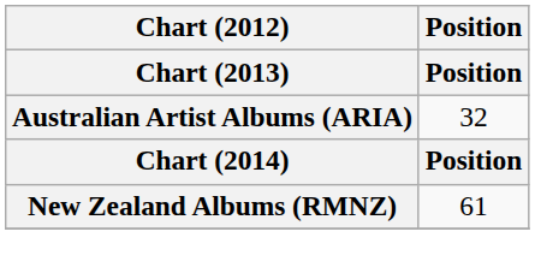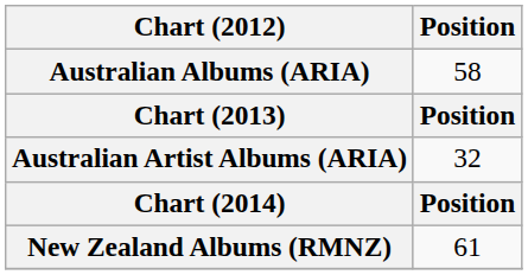 <table class="wikitable plainrowheaders" style="text-align:center">
 <tr>
 <th scope="col">Chart (2012)</th>
 <th scope="col">Position</th>
+</tr>
+<tr>
+<th scope="row">Australian Albums (ARIA)</th>
+<td>58</td>
 </tr>
 <tr>
 <th scope="col">Chart (2013)</th>
 <th scope="col">Position</th>
 </tr>
 <tr>
 <th scope="row">Australian Artist Albums (ARIA)</th>
 <td>32</td>
 </tr>
 <tr>
 <th scope="col">Chart (2014)</th>
 <th scope="col">Position</th>
 </tr>
 <tr>
 <th scope="row">New Zealand Albums (RMNZ)</th>
 <td>61</td>
 </tr>
 <tr>
 </tr>
 </table>
